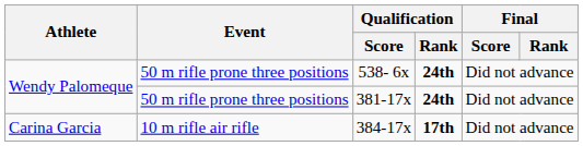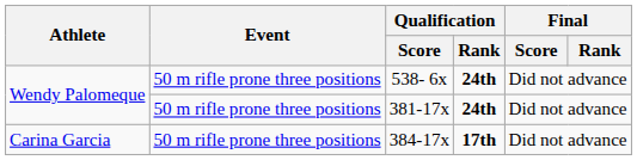 <table class="wikitable" style="font-size:90%">
 <tr>
 <th rowspan="2">Athlete</th>
 <th rowspan="2">Event</th>
 <th colspan="2">Qualification</th>
 <th colspan="2">Final</th>
 </tr>
 <tr>
 <th>Score</th>
 <th>Rank</th>
 <th>Score</th>
 <th>Rank</th>
 </tr>
 <tr>
 <td rowspan="2"><a href='#'>Wendy Palomeque</a></td>
 <td><a href='#'>50 m rifle prone three positions</a></td>
 <td align=center>538- 6x</td>
 <td align=center><strong>24th</strong></td>
 <td align=center colspan=2>Did not advance</td>
 </tr>
 <tr>
 <td><a href='#'>50 m rifle prone three positions</a></td>
 <td align=center>381-17x</td>
 <td align=center><strong>24th</strong></td>
 <td align=center colspan=2>Did not advance</td>
 </tr>
 <tr>
 <td><a href='#'>Carina Garcia</a></td>
-<td><a href='#'>10 m rifle air rifle</a></td>
+<td><a href='#'>50 m rifle prone three positions</a></td>
 <td align=center>384-17x</td>
 <td align=center><strong>17th</strong></td>
 <td align=center colspan=2>Did not advance</td>
 </tr>
 </table>
